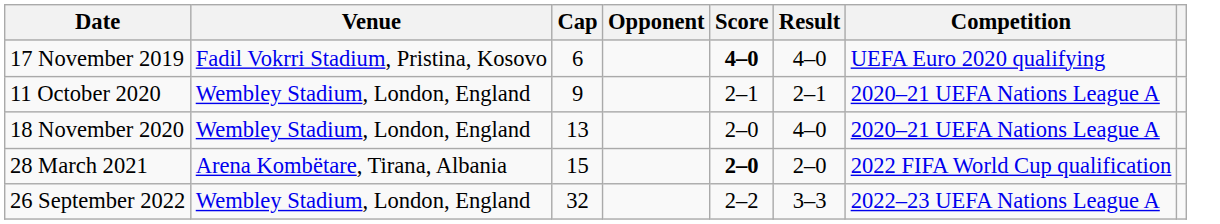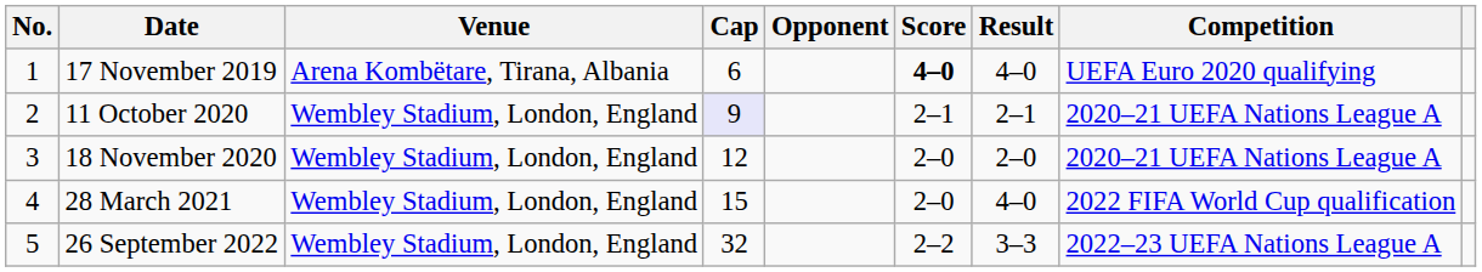 <table class="wikitable sortable">
 <tr>
+<th scope="col">No.</th>
 <th scope="col">Date</th>
 <th scope="col">Venue</th>
 <th scope="col">Cap</th>
 <th scope="col">Opponent</th>
 <th scope="col">Score</th>
 <th scope="col">Result</th>
 <th scope="col">Competition</th>
 <th scope="col" class="unsortable"></th>
 </tr>
 <tr>
+<td style="text-align: center;">1</td>
 <td>17 November 2019</td>
-<td><a href='#'>Fadil Vokrri Stadium</a>, Pristina, Kosovo</td>
+<td><a href='#'>Arena Kombëtare</a>, Tirana, Albania</td>
 <td style="text-align: center;">6</td>
 <td></td>
 <td style="text-align: center;"><strong>4–0</strong></td>
 <td style="text-align: center;">4–0</td>
 <td><a href='#'>UEFA Euro 2020 qualifying</a></td>
 <td style="text-align: center;"></td>
 </tr>
 <tr>
+<td style="text-align: center;">2</td>
 <td>11 October 2020</td>
 <td><a href='#'>Wembley Stadium</a>, London, England</td>
-<td style="text-align: center;">9</td>
+<td style="background: lavender; text-align: center;">9</td>
 <td></td>
 <td style="text-align: center;">2–1</td>
 <td style="text-align: center;">2–1</td>
 <td><a href='#'>2020–21 UEFA Nations League A</a></td>
 <td style="text-align: center;"></td>
 </tr>
 <tr>
+<td style="text-align: center;">3</td>
 <td>18 November 2020</td>
 <td><a href='#'>Wembley Stadium</a>, London, England</td>
-<td style="text-align: center;">13</td>
+<td style="text-align: center;">12</td>
 <td></td>
 <td style="text-align: center;">2–0</td>
-<td style="text-align: center;">4–0</td>
+<td style="text-align: center;">2–0</td>
 <td><a href='#'>2020–21 UEFA Nations League A</a></td>
 <td style="text-align: center;"></td>
 </tr>
 <tr>
+<td style="text-align: center;">4</td>
 <td>28 March 2021</td>
-<td><a href='#'>Arena Kombëtare</a>, Tirana, Albania</td>
+<td><a href='#'>Wembley Stadium</a>, London, England</td>
 <td style="text-align: center;">15</td>
 <td></td>
-<td style="text-align: center;"><strong>2–0</strong></td>
 <td style="text-align: center;">2–0</td>
+<td style="text-align: center;">4–0</td>
 <td><a href='#'>2022 FIFA World Cup qualification</a></td>
 <td style="text-align: center;"></td>
 </tr>
 <tr>
+<td style="text-align: center;">5</td>
 <td>26 September 2022</td>
 <td><a href='#'>Wembley Stadium</a>, London, England</td>
 <td style="text-align: center;">32</td>
 <td></td>
 <td style="text-align: center;">2–2</td>
 <td style="text-align: center;">3–3</td>
 <td><a href='#'>2022–23 UEFA Nations League A</a></td>
 <td style="text-align: center;"></td>
 </tr>
 </table>
